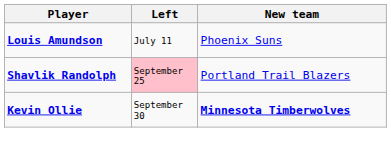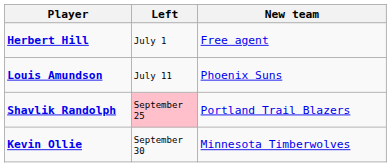 <table class="wikitable" style="text-align: left">
 <tr bgcolor="#dddddd">
 <th style="width:140px">Player</th>
 <th style="width:70px">Left</th>
 <th style="width:210px">New team</th>
+</tr>
+<tr style="height:40px">
+<td><strong><a href='#'>Herbert Hill</a></strong></td>
+<td style="font-size: 80%">July 1</td>
+<td><a href='#'>Free agent</a></td>
 </tr>
 <tr style="height:40px">
 <td><strong><a href='#'>Louis Amundson</a></strong></td>
 <td style="font-size: 80%">July 11</td>
 <td><a href='#'>Phoenix Suns</a></td>
 </tr>
 <tr style="height:40px">
 <td><strong><a href='#'>Shavlik Randolph</a></strong></td>
 <td style="background: pink; font-size: 80%">September 25</td>
 <td><a href='#'>Portland Trail Blazers</a></td>
 </tr>
 <tr style="height:40px">
 <td><strong><a href='#'>Kevin Ollie</a></strong></td>
 <td style="font-size: 80%">September 30</td>
-<td><strong><a href='#'>Minnesota Timberwolves</a></strong></td>
+<td><a href='#'>Minnesota Timberwolves</a></td>
 </tr>
 </table>
